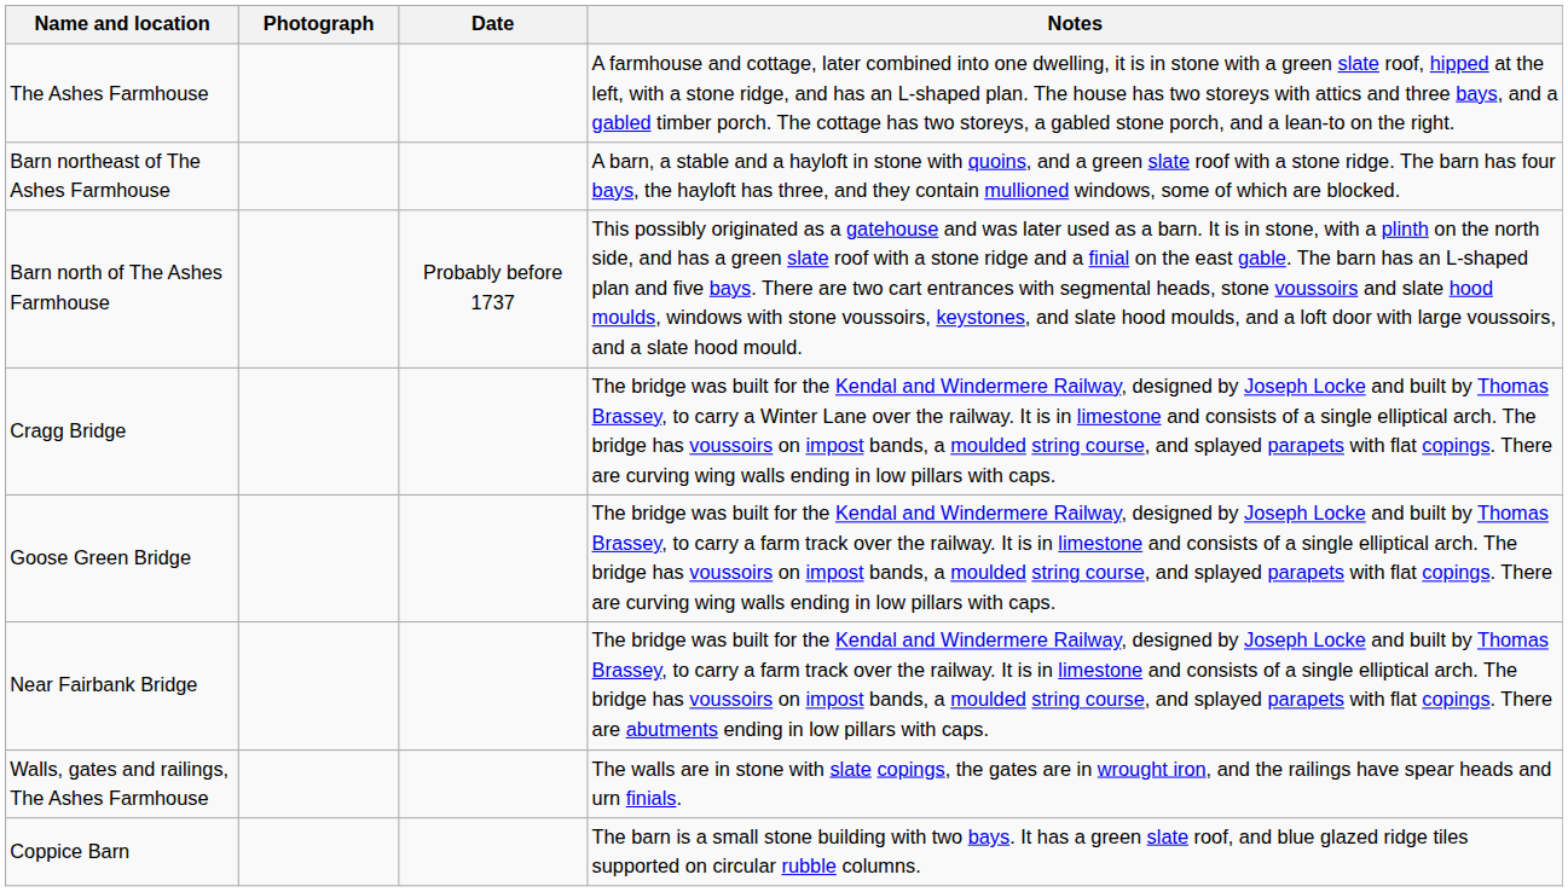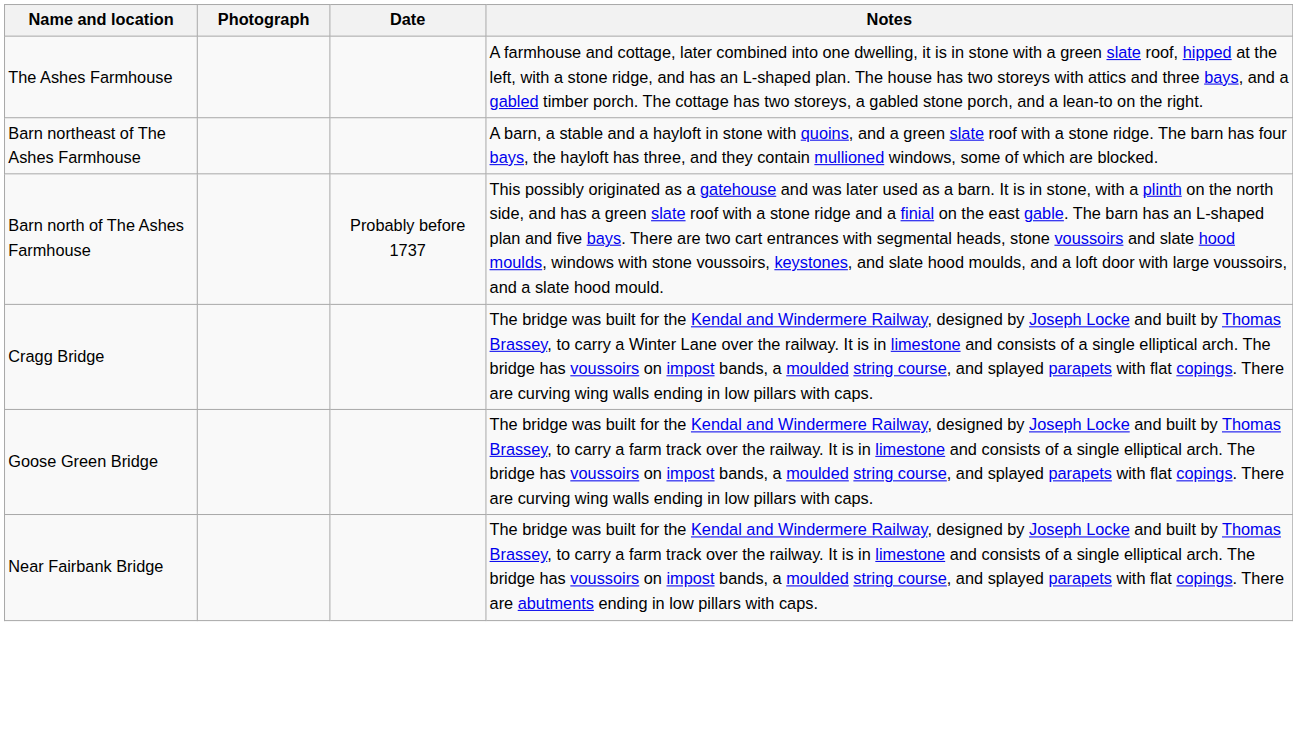 <table class="wikitable sortable plainrowheaders" style="width:100%;border:0px;text-align:left;line-height:150%;">
 <tr>
 <th scope="col"  style="width:150px">Name and location</th>
 <th scope="col"  style="width:100px" class="unsortable">Photograph</th>
 <th scope="col"  style="width:120px">Date</th>
 <th scope="col"  style="width:650px" class="unsortable">Notes</th>
 </tr>
 <tr>
 <td>The Ashes Farmhouse<br><small></small></td>
 <td></td>
 <td align="center"></td>
 <td>A farmhouse and cottage, later combined into one dwelling, it is in stone with a green <a href='#'>slate</a> roof, <a href='#'>hipped</a> at the left, with a stone ridge, and has an L-shaped plan.  The house has two storeys with attics and three <a href='#'>bays</a>, and a <a href='#'>gabled</a> timber porch.  The cottage has two storeys, a gabled stone porch, and a lean-to on the right.</td>
 </tr>
 <tr>
 <td>Barn northeast of The Ashes Farmhouse<br><small></small></td>
 <td></td>
 <td align="center"></td>
 <td>A barn, a stable and a hayloft in stone with <a href='#'>quoins</a>, and a green <a href='#'>slate</a> roof with a stone ridge.  The barn has four <a href='#'>bays</a>, the hayloft has three, and they contain <a href='#'>mullioned</a> windows, some of which are blocked.</td>
 </tr>
 <tr>
 <td>Barn north of The Ashes Farmhouse<br><small></small></td>
 <td></td>
 <td align="center">Probably before 1737</td>
 <td>This possibly originated as a <a href='#'>gatehouse</a> and was later used as a barn.  It is in stone, with a <a href='#'>plinth</a> on the north side, and has a green <a href='#'>slate</a> roof with a stone ridge and a <a href='#'>finial</a> on the east <a href='#'>gable</a>.  The barn has an L-shaped plan and five <a href='#'>bays</a>.  There are two cart entrances with segmental heads, stone <a href='#'>voussoirs</a> and slate <a href='#'>hood moulds</a>, windows with stone voussoirs, <a href='#'>keystones</a>, and slate hood moulds, and a loft door with large voussoirs, and a slate hood mould.</td>
 </tr>
 <tr>
 <td>Cragg Bridge<br><small></small></td>
 <td></td>
 <td align="center"></td>
 <td>The bridge was built for the <a href='#'>Kendal and Windermere Railway</a>, designed by <a href='#'>Joseph Locke</a> and built by <a href='#'>Thomas Brassey</a>, to carry a Winter Lane over the railway.  It is in <a href='#'>limestone</a> and consists of a single elliptical arch.  The bridge has <a href='#'>voussoirs</a> on <a href='#'>impost</a> bands, a <a href='#'>moulded</a> <a href='#'>string course</a>, and splayed <a href='#'>parapets</a> with flat <a href='#'>copings</a>.  There are curving wing walls ending in low pillars with caps.</td>
 </tr>
 <tr>
 <td>Goose Green Bridge<br><small></small></td>
 <td></td>
 <td align="center"></td>
 <td>The bridge was built for the <a href='#'>Kendal and Windermere Railway</a>, designed by <a href='#'>Joseph Locke</a> and built by <a href='#'>Thomas Brassey</a>, to carry a farm track over the railway.  It is in <a href='#'>limestone</a> and consists of a single elliptical arch.  The bridge has <a href='#'>voussoirs</a> on <a href='#'>impost</a> bands, a <a href='#'>moulded</a> <a href='#'>string course</a>, and splayed <a href='#'>parapets</a> with flat <a href='#'>copings</a>.  There are curving wing walls ending in low pillars with caps.</td>
 </tr>
 <tr>
 <td>Near Fairbank Bridge<br><small></small></td>
 <td></td>
 <td align="center"></td>
 <td>The bridge was built for the <a href='#'>Kendal and Windermere Railway</a>, designed by <a href='#'>Joseph Locke</a> and built by <a href='#'>Thomas Brassey</a>, to carry a farm track over the railway.  It is in <a href='#'>limestone</a> and consists of a single elliptical arch.  The bridge has <a href='#'>voussoirs</a> on <a href='#'>impost</a> bands, a <a href='#'>moulded</a> <a href='#'>string course</a>, and splayed <a href='#'>parapets</a> with flat <a href='#'>copings</a>.  There are <a href='#'>abutments</a> ending in low pillars with caps.</td>
 </tr>
 <tr>
-<td>Walls, gates and railings,<br>The Ashes Farmhouse<br><small></small></td>
-<td></td>
-<td align="center"></td>
-<td>The walls are in stone with <a href='#'>slate</a> <a href='#'>copings</a>, the gates are in <a href='#'>wrought iron</a>, and the railings have spear heads and urn <a href='#'>finials</a>.</td>
-</tr>
-<tr>
-<td>Coppice Barn<br><small></small></td>
-<td></td>
-<td align="center"></td>
-<td>The barn is a small stone building with two <a href='#'>bays</a>.  It has a green <a href='#'>slate</a> roof, and blue glazed ridge tiles supported on circular <a href='#'>rubble</a> columns.</td>
-</tr>
-<tr>
 </tr>
 </table>
